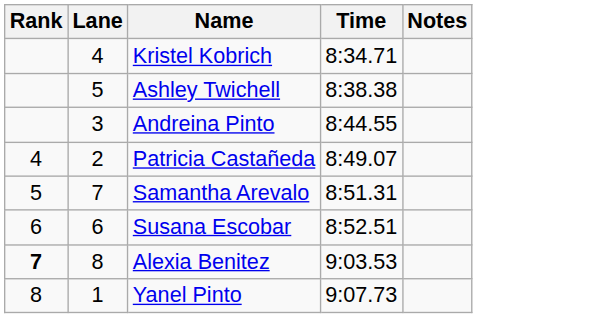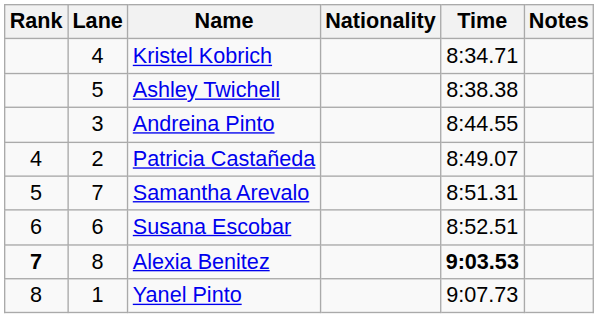 <table class="wikitable sortable" style="text-align:center">
 <tr>
 <th>Rank</th>
 <th>Lane</th>
 <th>Name</th>
+<th>Nationality</th>
 <th>Time</th>
 <th>Notes</th>
 </tr>
 <tr>
 <td></td>
 <td>4</td>
 <td align=left><a href='#'>Kristel Kobrich</a></td>
+<td align=left></td>
 <td>8:34.71</td>
 <td></td>
 </tr>
 <tr>
 <td></td>
 <td>5</td>
 <td align=left><a href='#'>Ashley Twichell</a></td>
+<td align=left></td>
 <td>8:38.38</td>
 <td></td>
 </tr>
 <tr>
 <td></td>
 <td>3</td>
 <td align=left><a href='#'>Andreina Pinto</a></td>
+<td align=left></td>
 <td>8:44.55</td>
 <td></td>
 </tr>
 <tr>
 <td>4</td>
 <td>2</td>
 <td align=left><a href='#'>Patricia Castañeda</a></td>
+<td align=left></td>
 <td>8:49.07</td>
 <td></td>
 </tr>
 <tr>
 <td>5</td>
 <td>7</td>
 <td align=left><a href='#'>Samantha Arevalo</a></td>
+<td align=left></td>
 <td>8:51.31</td>
 <td></td>
 </tr>
 <tr>
 <td>6</td>
 <td>6</td>
 <td align=left><a href='#'>Susana Escobar</a></td>
+<td align=left></td>
 <td>8:52.51</td>
 <td></td>
 </tr>
 <tr>
 <td><strong>7</strong></td>
 <td>8</td>
 <td align=left><a href='#'>Alexia Benitez</a></td>
-<td>9:03.53</td>
+<td align=left></td>
+<td><strong>9:03.53</strong></td>
 <td></td>
 </tr>
 <tr>
 <td>8</td>
 <td>1</td>
 <td align=left><a href='#'>Yanel Pinto</a></td>
+<td align=left></td>
 <td>9:07.73</td>
 <td></td>
 </tr>
 </table>
